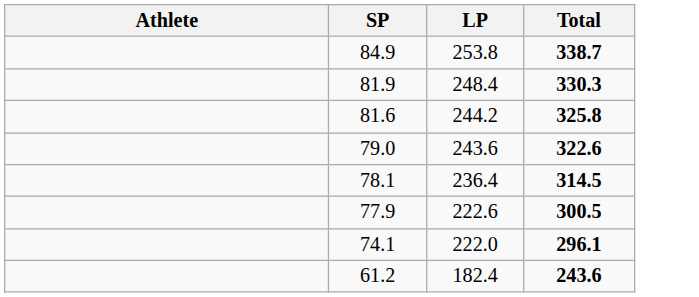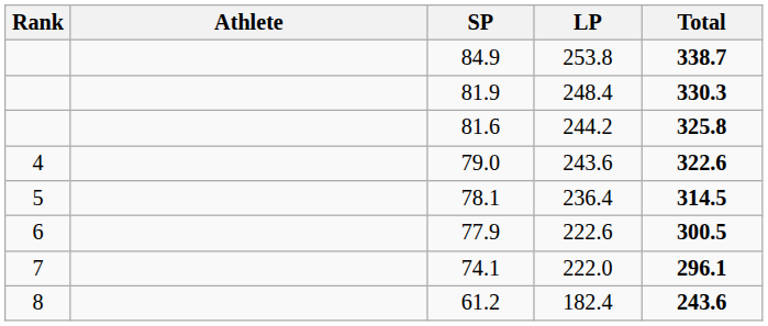 <table class=wikitable style="text-align:center">
 <tr>
+<th width=40>Rank</th>
 <th width=250>Athlete</th>
 <th width=70>SP</th>
 <th width=70>LP</th>
 <th width=80>Total</th>
 </tr>
 <tr>
+<td></td>
 <td align=left></td>
 <td>84.9</td>
 <td>253.8</td>
 <td><strong>338.7</strong></td>
 </tr>
 <tr>
+<td></td>
 <td align=left></td>
 <td>81.9</td>
 <td>248.4</td>
 <td><strong>330.3</strong></td>
 </tr>
 <tr>
+<td></td>
 <td align=left></td>
 <td>81.6</td>
 <td>244.2</td>
 <td><strong>325.8</strong></td>
 </tr>
 <tr>
+<td>4</td>
 <td align=left></td>
 <td>79.0</td>
 <td>243.6</td>
 <td><strong>322.6</strong></td>
 </tr>
 <tr>
+<td>5</td>
 <td align=left></td>
 <td>78.1</td>
 <td>236.4</td>
 <td><strong>314.5</strong></td>
 </tr>
 <tr>
+<td>6</td>
 <td align=left></td>
 <td>77.9</td>
 <td>222.6</td>
 <td><strong>300.5</strong></td>
 </tr>
 <tr>
+<td>7</td>
 <td align=left></td>
 <td>74.1</td>
 <td>222.0</td>
 <td><strong>296.1</strong></td>
 </tr>
 <tr>
+<td>8</td>
 <td align=left></td>
 <td>61.2</td>
 <td>182.4</td>
 <td><strong>243.6</strong></td>
 </tr>
 </table>
